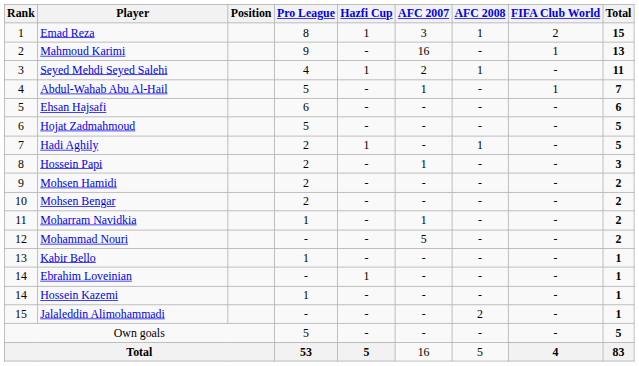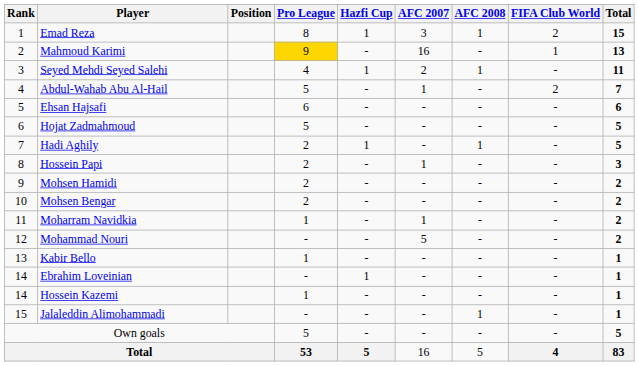 <table class="wikitable">
 <tr>
 <th>Rank</th>
 <th style="width:250px;">Player</th>
 <th>Position</th>
 <th><a href='#'>Pro League</a></th>
 <th><a href='#'>Hazfi Cup</a></th>
 <th><a href='#'>AFC 2007</a></th>
 <th><a href='#'>AFC 2008</a></th>
 <th><a href='#'>FIFA Club World</a></th>
 <th>Total</th>
 </tr>
 <tr>
 <td align=center>1</td>
 <td> <a href='#'>Emad Reza</a></td>
 <td align=center></td>
 <td align=center>8</td>
 <td align=center>1</td>
 <td align=center>3</td>
 <td align=center>1</td>
 <td align=center>2</td>
 <td align=center><strong>15</strong></td>
 </tr>
 <tr>
 <td align=center>2</td>
 <td> <a href='#'>Mahmoud Karimi</a></td>
 <td align=center></td>
-<td align=center>9</td>
+<td align=center style="background: gold;">9</td>
 <td align=center>-</td>
 <td align=center>16</td>
 <td align=center>-</td>
 <td align=center>1</td>
 <td align=center><strong>13</strong></td>
 </tr>
 <tr>
 <td align=center>3</td>
 <td> <a href='#'>Seyed Mehdi Seyed Salehi</a></td>
 <td align=center></td>
 <td align=center>4</td>
 <td align=center>1</td>
 <td align=center>2</td>
 <td align=center>1</td>
 <td align=center>-</td>
 <td align=center><strong>11</strong></td>
 </tr>
 <tr>
 <td align=center>4</td>
 <td> <a href='#'>Abdul-Wahab Abu Al-Hail</a></td>
 <td align=center></td>
 <td align=center>5</td>
 <td align=center>-</td>
 <td align=center>1</td>
 <td align=center>-</td>
-<td align=center>1</td>
+<td align=center>2</td>
 <td align=center><strong>7</strong></td>
 </tr>
 <tr>
 <td align=center>5</td>
 <td> <a href='#'>Ehsan Hajsafi</a></td>
 <td align=center></td>
 <td align=center>6</td>
 <td align=center>-</td>
 <td align=center>-</td>
 <td align=center>-</td>
 <td align=center>-</td>
 <td align=center><strong>6</strong></td>
 </tr>
 <tr>
 <td align=center>6</td>
 <td> <a href='#'>Hojat Zadmahmoud</a></td>
 <td align=center></td>
 <td align=center>5</td>
 <td align=center>-</td>
 <td align=center>-</td>
 <td align=center>-</td>
 <td align=center>-</td>
 <td align=center><strong>5</strong></td>
 </tr>
 <tr>
 <td align=center>7</td>
 <td> <a href='#'>Hadi Aghily</a></td>
 <td align=center></td>
 <td align=center>2</td>
 <td align=center>1</td>
 <td align=center>-</td>
 <td align=center>1</td>
 <td align=center>-</td>
 <td align=center><strong>5</strong></td>
 </tr>
 <tr>
 <td align=center>8</td>
 <td> <a href='#'>Hossein Papi</a></td>
 <td align=center></td>
 <td align=center>2</td>
 <td align=center>-</td>
 <td align=center>1</td>
 <td align=center>-</td>
 <td align=center>-</td>
 <td align=center><strong>3</strong></td>
 </tr>
 <tr>
 <td align=center>9</td>
 <td> <a href='#'>Mohsen Hamidi</a></td>
 <td align=center></td>
 <td align=center>2</td>
 <td align=center>-</td>
 <td align=center>-</td>
 <td align=center>-</td>
 <td align=center>-</td>
 <td align=center><strong>2</strong></td>
 </tr>
 <tr>
 <td align=center>10</td>
 <td> <a href='#'>Mohsen Bengar</a></td>
 <td align=center></td>
 <td align=center>2</td>
 <td align=center>-</td>
 <td align=center>-</td>
 <td align=center>-</td>
 <td align=center>-</td>
 <td align=center><strong>2</strong></td>
 </tr>
 <tr>
 <td align=center>11</td>
 <td> <a href='#'>Moharram Navidkia</a></td>
 <td align=center></td>
 <td align=center>1</td>
 <td align=center>-</td>
 <td align=center>1</td>
 <td align=center>-</td>
 <td align=center>-</td>
 <td align=center><strong>2</strong></td>
 </tr>
 <tr>
 <td align=center>12</td>
 <td> <a href='#'>Mohammad Nouri</a></td>
 <td align=center></td>
 <td align=center>-</td>
 <td align=center>-</td>
 <td align=center>5</td>
 <td align=center>-</td>
 <td align=center>-</td>
 <td align=center><strong>2</strong></td>
 </tr>
 <tr>
 <td align=center>13</td>
 <td> <a href='#'>Kabir Bello</a></td>
 <td align=center></td>
 <td align=center>1</td>
 <td align=center>-</td>
 <td align=center>-</td>
 <td align=center>-</td>
 <td align=center>-</td>
 <td align=center><strong>1</strong></td>
 </tr>
 <tr>
 <td align=center>14</td>
 <td> <a href='#'>Ebrahim Loveinian</a></td>
 <td align=center></td>
 <td align=center>-</td>
 <td align=center>1</td>
 <td align=center>-</td>
 <td align=center>-</td>
 <td align=center>-</td>
 <td align=center><strong>1</strong></td>
 </tr>
 <tr>
 <td align=center>14</td>
 <td> <a href='#'>Hossein Kazemi</a></td>
 <td align=center></td>
 <td align=center>1</td>
 <td align=center>-</td>
 <td align=center>-</td>
 <td align=center>-</td>
 <td align=center>-</td>
 <td align=center><strong>1</strong></td>
 </tr>
 <tr>
 <td align=center>15</td>
 <td> <a href='#'>Jalaleddin Alimohammadi</a></td>
 <td align=center></td>
 <td align=center>-</td>
 <td align=center>-</td>
 <td align=center>-</td>
-<td align=center>2</td>
+<td align=center>1</td>
 <td align=center>-</td>
 <td align=center><strong>1</strong></td>
 </tr>
 <tr>
 <td colspan=3 align=center>Own goals</td>
 <td align=center>5</td>
 <td align=center>-</td>
 <td align=center>-</td>
 <td align=center>-</td>
 <td align=center>-</td>
 <td align=center><strong>5</strong></td>
 </tr>
 <tr>
 <th align=center colspan=3>Total</th>
 <th align=center>53</th>
 <th align=center>5</th>
 <td align=center>16</td>
 <td align=center>5</td>
 <th align=center>4</th>
 <th align=center>83</th>
 </tr>
 </table>
